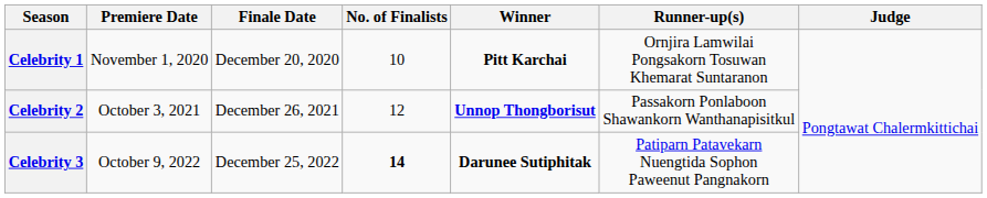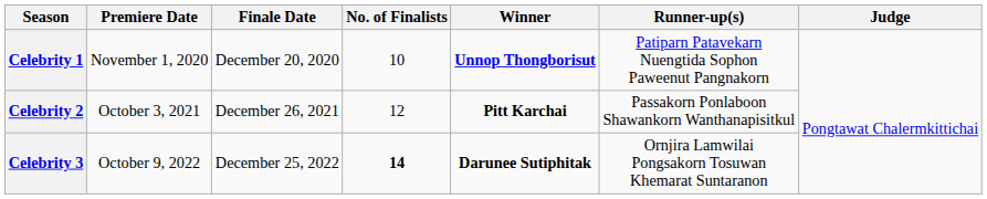 <table class="wikitable"  style="text-align:center; font-size:100%;">
 <tr>
 <th>Season</th>
 <th>Premiere Date</th>
 <th>Finale Date</th>
 <th>No. of Finalists</th>
 <th>Winner</th>
 <th>Runner-up(s)</th>
 <th>Judge</th>
 </tr>
 <tr>
 <th><a href='#'>Celebrity 1</a></th>
 <td>November 1, 2020</td>
 <td>December 20, 2020</td>
 <td>10</td>
-<td><strong>Pitt Karchai</strong></td>
-<td>Ornjira Lamwilai<br>Pongsakorn Tosuwan<br>Khemarat Suntaranon</td>
+<td><strong><a href='#'>Unnop Thongborisut</a> </strong></td>
+<td><a href='#'>Patiparn Patavekarn</a><br>Nuengtida Sophon<br>Paweenut Pangnakorn</td>
 <td rowspan="3"><br><br><a href='#'>Pongtawat Chalermkittichai</a></td>
 </tr>
 <tr>
 <th><a href='#'>Celebrity 2</a></th>
 <td>October 3, 2021</td>
 <td>December 26, 2021</td>
 <td>12</td>
-<td><strong><a href='#'>Unnop Thongborisut</a> </strong></td>
+<td><strong>Pitt Karchai</strong></td>
 <td>Passakorn Ponlaboon<br>Shawankorn Wanthanapisitkul</td>
 </tr>
 <tr>
 <th><a href='#'>Celebrity 3</a></th>
 <td>October 9, 2022</td>
 <td>December 25, 2022</td>
 <td><strong>14</strong></td>
 <td><strong>Darunee Sutiphitak</strong></td>
-<td><a href='#'>Patiparn Patavekarn</a><br>Nuengtida Sophon<br>Paweenut Pangnakorn</td>
+<td>Ornjira Lamwilai<br>Pongsakorn Tosuwan<br>Khemarat Suntaranon</td>
 </tr>
 </table>
